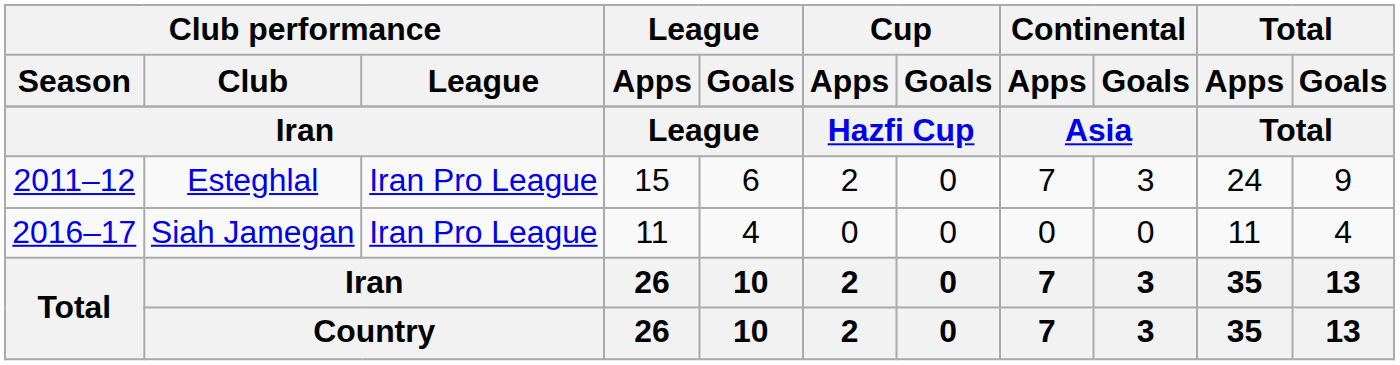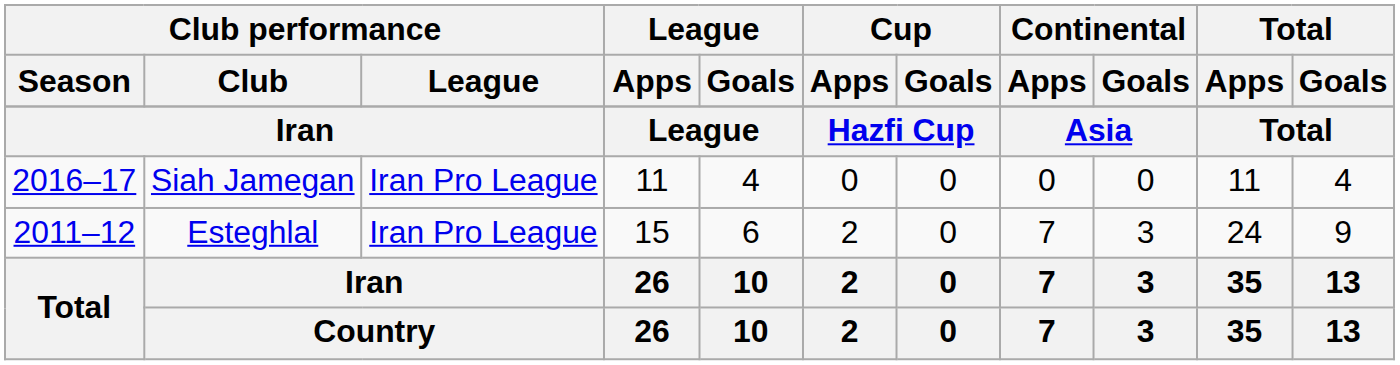 <table class="wikitable" style="text-align:center">
 <tr>
 <th colspan=3>Club performance</th>
 <th colspan=2>League</th>
 <th colspan=2>Cup</th>
 <th colspan=2>Continental</th>
 <th colspan=2>Total</th>
 </tr>
 <tr>
 <th>Season</th>
 <th>Club</th>
 <th>League</th>
 <th>Apps</th>
 <th>Goals</th>
 <th>Apps</th>
 <th>Goals</th>
 <th>Apps</th>
 <th>Goals</th>
 <th>Apps</th>
 <th>Goals</th>
 </tr>
 <tr>
 </tr>
 <tr>
 <th colspan=3>Iran</th>
 <th colspan=2>League</th>
 <th colspan=2><a href='#'>Hazfi Cup</a></th>
 <th colspan=2><a href='#'>Asia</a></th>
 <th colspan=2>Total</th>
 </tr>
 <tr>
+<td><a href='#'>2016–17</a></td>
+<td rowspan="1"><a href='#'>Siah Jamegan</a></td>
+<td rowspan="1"><a href='#'>Iran Pro League</a></td>
+<td>11</td>
+<td>4</td>
+<td>0</td>
+<td>0</td>
+<td>0</td>
+<td>0</td>
+<td>11</td>
+<td>4</td>
+</tr>
+<tr>
 <td><a href='#'>2011–12</a></td>
 <td rowspan="1"><a href='#'>Esteghlal</a></td>
 <td rowspan="1"><a href='#'>Iran Pro League</a></td>
 <td>15</td>
 <td>6</td>
 <td>2</td>
 <td>0</td>
 <td>7</td>
 <td>3</td>
 <td>24</td>
 <td>9</td>
-</tr>
-<tr>
-<td><a href='#'>2016–17</a></td>
-<td rowspan="1"><a href='#'>Siah Jamegan</a></td>
-<td rowspan="1"><a href='#'>Iran Pro League</a></td>
-<td>11</td>
-<td>4</td>
-<td>0</td>
-<td>0</td>
-<td>0</td>
-<td>0</td>
-<td>11</td>
-<td>4</td>
 </tr>
 <tr>
 <th rowspan=2>Total</th>
 <th colspan=2>Iran</th>
 <th>26</th>
 <th>10</th>
 <th>2</th>
 <th>0</th>
 <th>7</th>
 <th>3</th>
 <th>35</th>
 <th>13</th>
 </tr>
 <tr>
 <th colspan=2>Country</th>
 <th>26</th>
 <th>10</th>
 <th>2</th>
 <th>0</th>
 <th>7</th>
 <th>3</th>
 <th>35</th>
 <th>13</th>
 </tr>
 </table>
